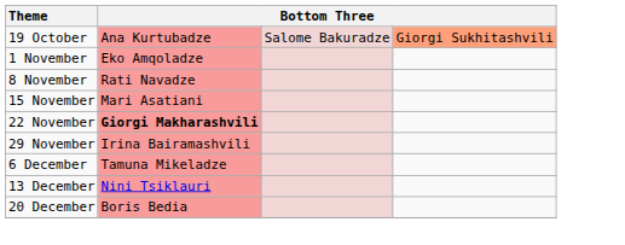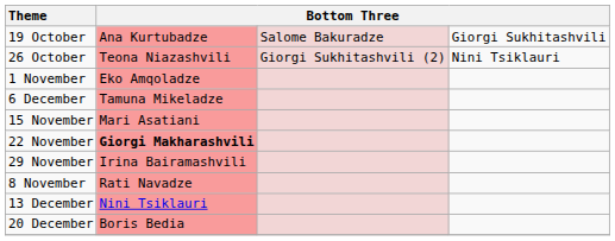 <table class="wikitable">
 <tr bgcolor=#F2F2F2>
 <td><strong>Theme</strong></td>
 <td colspan=3 align="center"><strong>Bottom Three</strong></td>
 </tr>
 <tr>
 <td>19 October</td>
 <td bgcolor="#F99B9B">Ana Kurtubadze</td>
 <td bgcolor="#F2D6D6">Salome Bakuradze</td>
-<td style="background: lightsalmon;">Giorgi Sukhitashvili</td>
+<td>Giorgi Sukhitashvili</td>
+</tr>
+<tr>
+<td>26 October</td>
+<td bgcolor="#F99B9B">Teona Niazashvili</td>
+<td bgcolor="#F2D6D6">Giorgi Sukhitashvili (2)</td>
+<td>Nini Tsiklauri</td>
 </tr>
 <tr>
 <td>1 November</td>
 <td bgcolor="#F99B9B">Eko Amqoladze</td>
 <td bgcolor="#F2D6D6"></td>
 <td></td>
 </tr>
 <tr>
-<td>8 November</td>
-<td bgcolor="#F99B9B">Rati Navadze</td>
+<td>6 December</td>
+<td bgcolor="#F99B9B">Tamuna Mikeladze</td>
 <td bgcolor="#F2D6D6"></td>
 <td></td>
 </tr>
 <tr>
 <td>15 November</td>
 <td bgcolor="#F99B9B">Mari Asatiani</td>
 <td bgcolor="#F2D6D6"></td>
 <td></td>
 </tr>
 <tr>
 <td>22 November</td>
 <td bgcolor="#F99B9B"><strong>Giorgi Makharashvili</strong></td>
 <td bgcolor="#F2D6D6"></td>
 <td></td>
 </tr>
 <tr>
 <td>29 November</td>
 <td bgcolor="#F99B9B">Irina Bairamashvili</td>
 <td bgcolor="#F2D6D6"></td>
 <td></td>
 </tr>
 <tr>
-<td>6 December</td>
-<td bgcolor="#F99B9B">Tamuna Mikeladze</td>
+<td>8 November</td>
+<td bgcolor="#F99B9B">Rati Navadze</td>
 <td bgcolor="#F2D6D6"></td>
 <td></td>
 </tr>
 <tr>
 <td>13 December</td>
 <td bgcolor="#F99B9B"><a href='#'>Nini Tsiklauri</a></td>
 <td bgcolor="#F2D6D6"></td>
 <td></td>
 </tr>
 <tr>
 <td>20 December</td>
 <td bgcolor="#F99B9B">Boris Bedia</td>
 <td bgcolor="#F2D6D6"></td>
 <td></td>
 </tr>
 <tr>
 </tr>
 </table>
